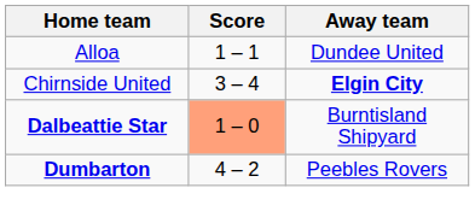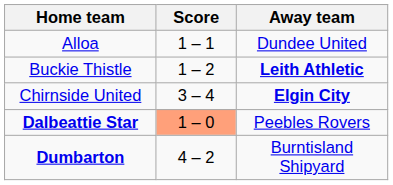 <table class="wikitable" style="text-align: center">
 <tr>
 <th width=140>Home team</th>
 <th width=70>Score</th>
 <th width=140>Away team</th>
 </tr>
 <tr>
 <td><a href='#'>Alloa</a></td>
 <td>1 – 1</td>
 <td><a href='#'>Dundee United</a></td>
 </tr>
 <tr>
+<td><a href='#'>Buckie Thistle</a></td>
+<td>1 – 2</td>
+<td><strong><a href='#'>Leith Athletic</a></strong></td>
+</tr>
+<tr>
 <td><a href='#'>Chirnside United</a></td>
 <td>3 – 4</td>
 <td><strong><a href='#'>Elgin City</a></strong></td>
 </tr>
 <tr>
 <td><strong><a href='#'>Dalbeattie Star</a></strong></td>
 <td style="background: lightsalmon;">1 – 0</td>
-<td><a href='#'>Burntisland Shipyard</a></td>
+<td><a href='#'>Peebles Rovers</a></td>
 </tr>
 <tr>
 <td><strong><a href='#'>Dumbarton</a></strong></td>
 <td>4 – 2</td>
-<td><a href='#'>Peebles Rovers</a></td>
+<td><a href='#'>Burntisland Shipyard</a></td>
 </tr>
 </table>
